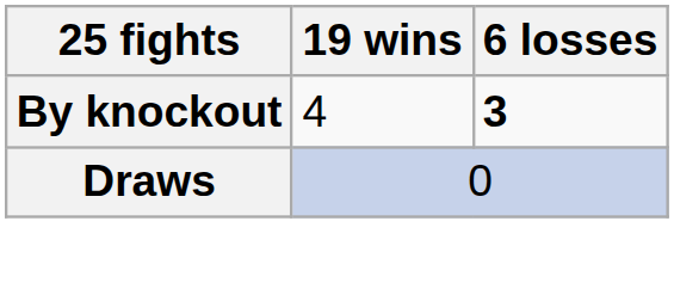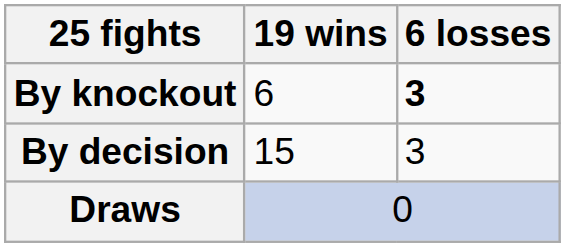 <table class="wikitable plainrowheaders">
 <tr>
 <th scope="col">25 fights</th>
 <th scope="col">19 wins</th>
 <th scope="col">6 losses</th>
 </tr>
 <tr>
 <th scope="row">By knockout</th>
-<td>4</td>
+<td>6</td>
 <td><strong>3</strong></td>
+</tr>
+<tr>
+<th scope="row">By decision</th>
+<td>15</td>
+<td>3</td>
 </tr>
 <tr>
 <th scope="row">Draws</th>
 <td colspan=2 bgcolor=#c6d2ea align=center>0</td>
 </tr>
 </table>
